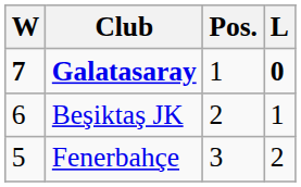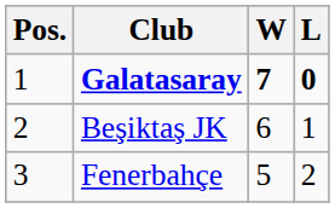 <table class="wikitable">
 <tr>
+<th>Pos.</th>
+<th>Club</th>
 <th>W</th>
-<th>Club</th>
-<th>Pos.</th>
 <th>L</th>
 </tr>
 <tr>
+<td>1</td>
+<td> <strong><a href='#'>Galatasaray</a></strong></td>
 <td><strong>7</strong></td>
-<td> <strong><a href='#'>Galatasaray</a></strong></td>
-<td>1</td>
 <td><strong>0</strong></td>
 </tr>
 <tr>
+<td>2</td>
+<td> <a href='#'>Beşiktaş JK</a></td>
 <td>6</td>
-<td> <a href='#'>Beşiktaş JK</a></td>
-<td>2</td>
 <td>1</td>
 </tr>
 <tr>
+<td>3</td>
+<td> <a href='#'>Fenerbahçe</a></td>
 <td>5</td>
-<td> <a href='#'>Fenerbahçe</a></td>
-<td>3</td>
 <td>2</td>
 </tr>
 </table>
